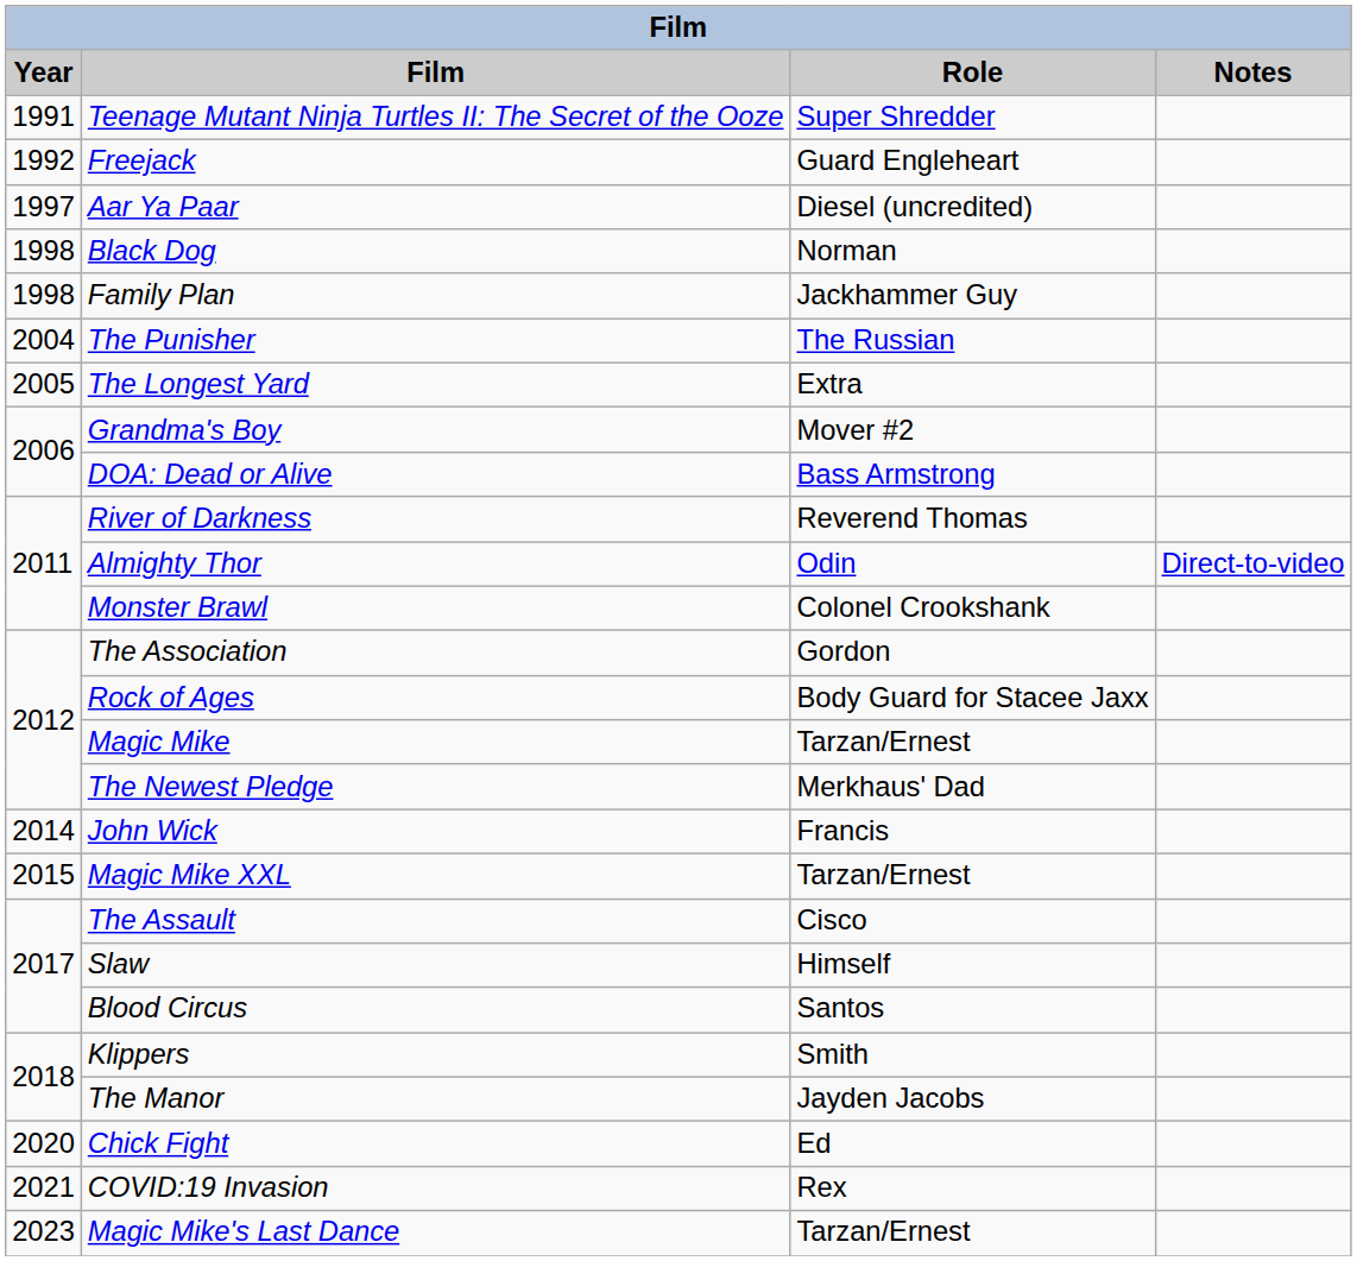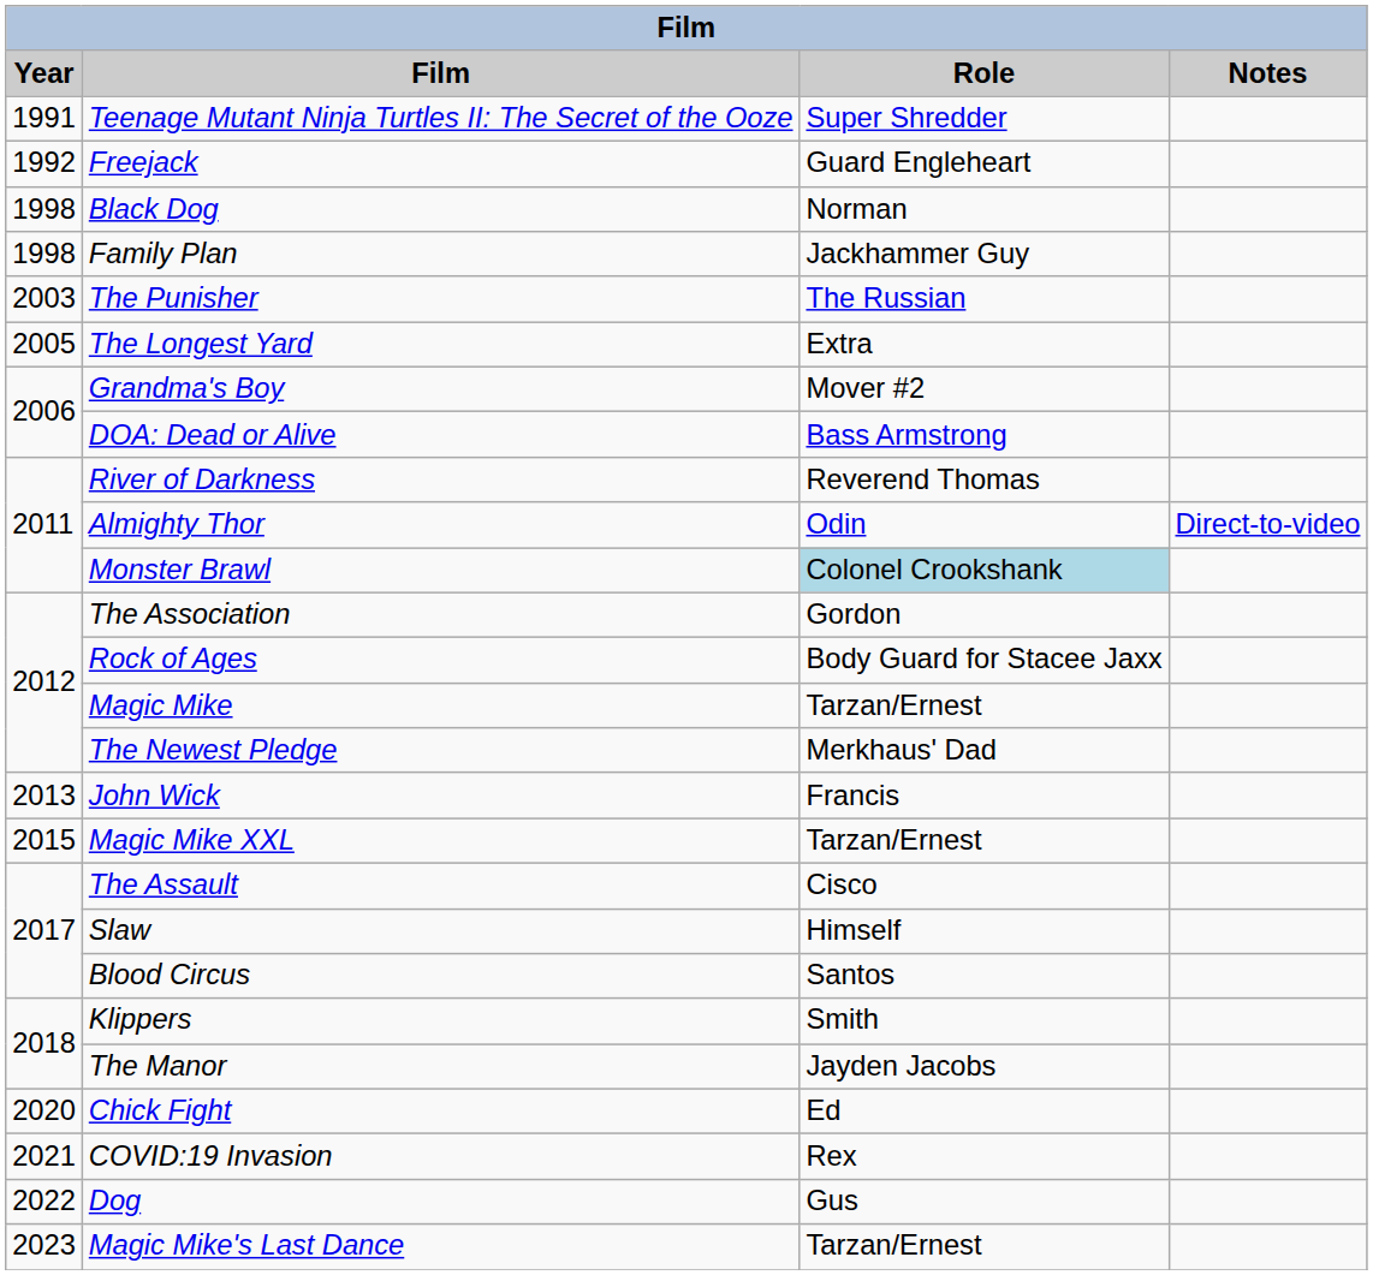 <table class="wikitable sortable">
 <tr style="text-align:center;">
 <th colspan=4 style="background:#B0C4DE;">Film</th>
 </tr>
 <tr style="text-align:center;">
 <th style="background:#ccc;">Year</th>
 <th style="background:#ccc;">Film</th>
 <th style="background:#ccc;">Role</th>
 <th style="background:#ccc;">Notes</th>
 </tr>
 <tr>
 <td>1991</td>
 <td><em><a href='#'>Teenage Mutant Ninja Turtles II: The Secret of the Ooze</a></em></td>
 <td><a href='#'>Super Shredder</a></td>
 <td></td>
 </tr>
 <tr>
 <td>1992</td>
 <td><em><a href='#'>Freejack</a></em></td>
 <td>Guard Engleheart</td>
 <td></td>
 </tr>
 <tr>
-<td>1997</td>
-<td><em><a href='#'>Aar Ya Paar</a></em></td>
-<td>Diesel (uncredited)</td>
-<td></td>
-</tr>
-<tr>
 <td>1998</td>
 <td><em><a href='#'>Black Dog</a></em></td>
 <td>Norman</td>
 <td></td>
 </tr>
 <tr>
 <td>1998</td>
 <td><em>Family Plan</em></td>
 <td>Jackhammer Guy</td>
 <td></td>
 </tr>
 <tr>
-<td>2004</td>
+<td>2003</td>
 <td><em><a href='#'>The Punisher</a></em></td>
 <td><a href='#'>The Russian</a></td>
 <td></td>
 </tr>
 <tr>
 <td>2005</td>
 <td><em><a href='#'>The Longest Yard</a></em></td>
 <td>Extra</td>
 <td></td>
 </tr>
 <tr>
 <td rowspan="2">2006</td>
 <td><em><a href='#'>Grandma's Boy</a></em></td>
 <td>Mover #2</td>
 <td></td>
 </tr>
 <tr>
 <td><em><a href='#'>DOA: Dead or Alive</a></em></td>
 <td><a href='#'>Bass Armstrong</a></td>
 <td></td>
 </tr>
 <tr>
 <td rowspan="3">2011</td>
 <td><em><a href='#'>River of Darkness</a></em></td>
 <td>Reverend Thomas</td>
 <td></td>
 </tr>
 <tr>
 <td><em><a href='#'>Almighty Thor</a></em></td>
 <td><a href='#'>Odin</a></td>
 <td><a href='#'>Direct-to-video</a></td>
 </tr>
 <tr>
 <td><em><a href='#'>Monster Brawl</a></em></td>
-<td>Colonel Crookshank</td>
+<td style="background: lightblue;">Colonel Crookshank</td>
 <td></td>
 </tr>
 <tr>
 <td rowspan="4">2012</td>
 <td><em>The Association</em></td>
 <td>Gordon</td>
 <td></td>
 </tr>
 <tr>
 <td><em><a href='#'>Rock of Ages</a></em></td>
 <td>Body Guard for Stacee Jaxx</td>
 <td></td>
 </tr>
 <tr>
 <td><em><a href='#'>Magic Mike</a></em></td>
 <td>Tarzan/Ernest</td>
 <td></td>
 </tr>
 <tr>
 <td><em><a href='#'>The Newest Pledge</a></em></td>
 <td>Merkhaus' Dad</td>
 <td></td>
 </tr>
 <tr>
-<td>2014</td>
+<td>2013</td>
 <td><em><a href='#'>John Wick</a></em></td>
 <td>Francis</td>
 <td></td>
 </tr>
 <tr>
 <td>2015</td>
 <td><em><a href='#'>Magic Mike XXL</a></em></td>
 <td>Tarzan/Ernest</td>
 <td></td>
 </tr>
 <tr>
 <td rowspan="3">2017</td>
 <td><em><a href='#'>The Assault</a></em></td>
 <td>Cisco</td>
 <td></td>
 </tr>
 <tr>
 <td><em>Slaw</em></td>
 <td>Himself</td>
 <td></td>
 </tr>
 <tr>
 <td><em>Blood Circus</em></td>
 <td>Santos</td>
 <td></td>
 </tr>
 <tr>
 <td rowspan="2">2018</td>
 <td><em>Klippers</em></td>
 <td>Smith</td>
 <td></td>
 </tr>
 <tr>
 <td><em>The Manor</em></td>
 <td>Jayden Jacobs</td>
 <td></td>
 </tr>
 <tr>
 <td>2020</td>
 <td><em><a href='#'>Chick Fight</a></em></td>
 <td>Ed</td>
 <td></td>
 </tr>
 <tr>
 <td>2021</td>
 <td><em>COVID:19 Invasion</em></td>
 <td>Rex</td>
 <td></td>
 </tr>
 <tr>
+<td>2022</td>
+<td><em><a href='#'>Dog</a></em></td>
+<td>Gus</td>
+<td></td>
+</tr>
+<tr>
 <td>2023</td>
 <td><em><a href='#'>Magic Mike's Last Dance</a></em></td>
 <td>Tarzan/Ernest</td>
 <td style="text-align:center;"></td>
 </tr>
 </table>
